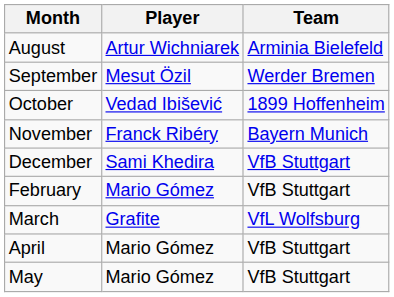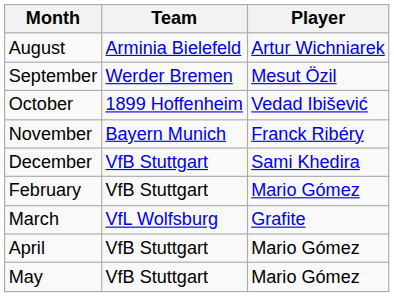 <table class="wikitable">
 <tr>
 <th>Month</th>
+<th>Team</th>
 <th>Player</th>
-<th>Team</th>
 </tr>
 <tr>
 <td>August</td>
+<td><a href='#'>Arminia Bielefeld</a></td>
 <td> <a href='#'>Artur Wichniarek</a></td>
-<td><a href='#'>Arminia Bielefeld</a></td>
 </tr>
 <tr>
 <td>September</td>
+<td><a href='#'>Werder Bremen</a></td>
 <td> <a href='#'>Mesut Özil</a></td>
-<td><a href='#'>Werder Bremen</a></td>
 </tr>
 <tr>
 <td>October</td>
+<td><a href='#'>1899 Hoffenheim</a></td>
 <td> <a href='#'>Vedad Ibišević</a></td>
-<td><a href='#'>1899 Hoffenheim</a></td>
 </tr>
 <tr>
 <td>November</td>
+<td><a href='#'>Bayern Munich</a></td>
 <td> <a href='#'>Franck Ribéry</a></td>
-<td><a href='#'>Bayern Munich</a></td>
 </tr>
 <tr>
 <td>December</td>
+<td><a href='#'>VfB Stuttgart</a></td>
 <td> <a href='#'>Sami Khedira</a></td>
-<td><a href='#'>VfB Stuttgart</a></td>
 </tr>
 <tr>
 <td>February</td>
+<td>VfB Stuttgart</td>
 <td> <a href='#'>Mario Gómez</a></td>
-<td>VfB Stuttgart</td>
 </tr>
 <tr>
 <td>March</td>
+<td><a href='#'>VfL Wolfsburg</a></td>
 <td> <a href='#'>Grafite</a></td>
-<td><a href='#'>VfL Wolfsburg</a></td>
 </tr>
 <tr>
 <td>April</td>
+<td>VfB Stuttgart</td>
 <td> Mario Gómez</td>
-<td>VfB Stuttgart</td>
 </tr>
 <tr>
 <td>May</td>
+<td>VfB Stuttgart</td>
 <td> Mario Gómez</td>
-<td>VfB Stuttgart</td>
 </tr>
 </table>
